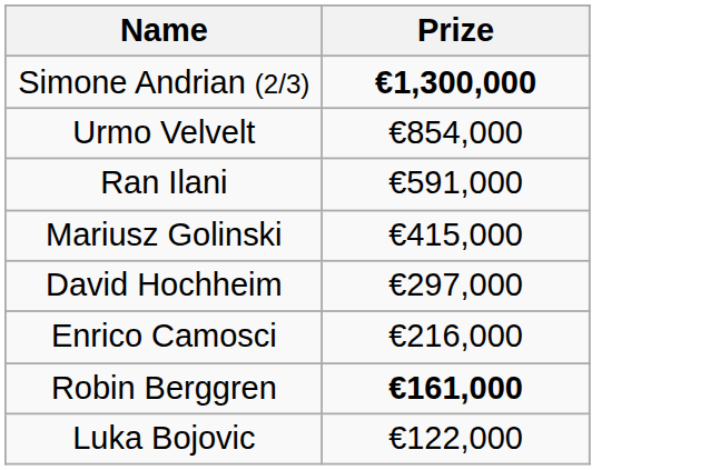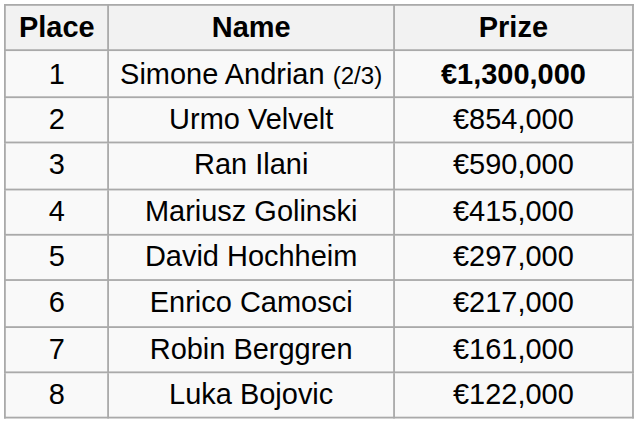 <table class="wikitable">
 <tr>
+<th width="50">Place</th>
 <th width="150">Name</th>
 <th width="125">Prize</th>
 </tr>
 <tr>
+<td align=center>1</td>
 <td align=center> Simone Andrian <small>(2/3)</small></td>
 <td align=center><strong>€1,300,000</strong></td>
 </tr>
 <tr>
+<td align=center>2</td>
 <td align=center> Urmo Velvelt</td>
 <td align=center>€854,000</td>
 </tr>
 <tr>
+<td align=center>3</td>
 <td align=center> Ran Ilani</td>
-<td align=center>€591,000</td>
+<td align=center>€590,000</td>
 </tr>
 <tr>
+<td align=center>4</td>
 <td align=center> Mariusz Golinski</td>
 <td align=center>€415,000</td>
 </tr>
 <tr>
+<td align=center>5</td>
 <td align=center> David Hochheim</td>
 <td align=center>€297,000</td>
 </tr>
 <tr>
+<td align=center>6</td>
 <td align=center> Enrico Camosci</td>
-<td align=center>€216,000</td>
+<td align=center>€217,000</td>
 </tr>
 <tr>
+<td align=center>7</td>
 <td align=center> Robin Berggren</td>
-<td align=center><strong>€161,000</strong></td>
+<td align=center>€161,000</td>
 </tr>
 <tr>
+<td align=center>8</td>
 <td align=center> Luka Bojovic</td>
 <td align=center>€122,000</td>
 </tr>
 </table>
